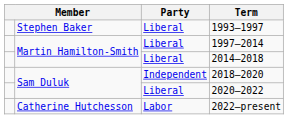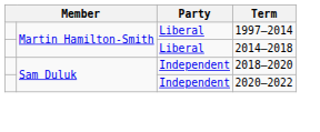 <table class="wikitable">
 <tr>
 <th colspan="2">Member</th>
 <th>Party</th>
 <th>Term</th>
-</tr>
-<tr>
-<td> </td>
-<td><a href='#'>Stephen Baker</a></td>
-<td><a href='#'>Liberal</a></td>
-<td>1993–1997</td>
 </tr>
 <tr>
 <td> </td>
 <td rowspan="2"><a href='#'>Martin Hamilton-Smith</a></td>
 <td><a href='#'>Liberal</a></td>
 <td>1997–2014</td>
 </tr>
 <tr>
 <td> </td>
 <td><a href='#'>Liberal</a></td>
 <td>2014–2018</td>
 </tr>
 <tr>
 <td> </td>
 <td rowspan="2"><a href='#'>Sam Duluk</a></td>
 <td><a href='#'>Independent</a></td>
 <td>2018–2020</td>
 </tr>
 <tr>
 <td> </td>
-<td><a href='#'>Liberal</a></td>
+<td><a href='#'>Independent</a></td>
 <td>2020–2022</td>
 </tr>
-<tr>
-<td> </td>
-<td><a href='#'>Catherine Hutchesson</a></td>
-<td><a href='#'>Labor</a></td>
-<td>2022–present</td>
-</tr>
 </table>
